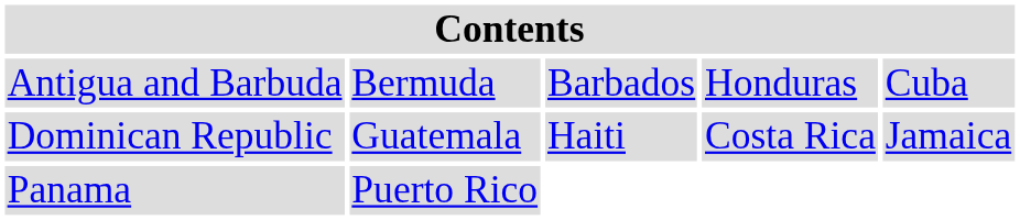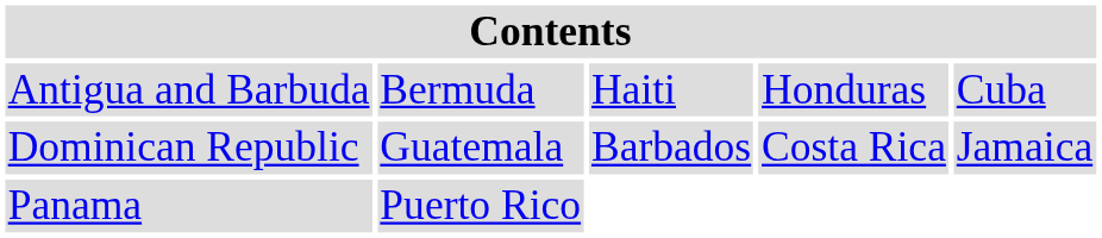 <table>
 <tr>
 <th style="background:#dddddd;" align=center colspan=5>Contents</th>
 </tr>
 <tr>
 <td style="background:#dddddd;"><a href='#'>Antigua and Barbuda</a></td>
 <td style="background:#dddddd;"><a href='#'>Bermuda</a></td>
-<td style="background:#dddddd;"><a href='#'>Barbados</a></td>
+<td style="background:#dddddd;"><a href='#'>Haiti</a></td>
 <td style="background:#dddddd;"><a href='#'>Honduras</a></td>
 <td style="background:#dddddd;"><a href='#'>Cuba</a></td>
 </tr>
 <tr>
 <td style="background:#dddddd;"><a href='#'>Dominican Republic</a></td>
 <td style="background:#dddddd;"><a href='#'>Guatemala</a></td>
-<td style="background:#dddddd;"><a href='#'>Haiti</a></td>
+<td style="background:#dddddd;"><a href='#'>Barbados</a></td>
 <td style="background:#dddddd;"><a href='#'>Costa Rica</a></td>
 <td style="background:#dddddd;"><a href='#'>Jamaica</a></td>
 </tr>
 <tr>
 <td style="background:#dddddd;"><a href='#'>Panama</a></td>
 <td style="background:#dddddd;"><a href='#'>Puerto Rico</a></td>
 <td colspan="5"; align="center"></td>
 </tr>
 </table>
